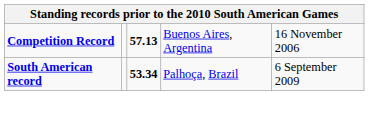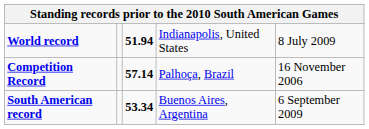 <table class="wikitable" width=75%>
 <tr>
 <th colspan="5">Standing records prior to the 2010 South American Games</th>
 </tr>
 <tr>
+<td><strong><a href='#'>World record</a></strong></td>
+<td></td>
+<td><strong>51.94</strong></td>
+<td><a href='#'>Indianapolis</a>, United States</td>
+<td>8 July 2009</td>
+</tr>
+<tr>
 <td><strong><a href='#'>Competition Record</a></strong></td>
 <td></td>
-<td><strong>57.13</strong></td>
-<td><a href='#'>Buenos Aires</a>, <a href='#'>Argentina</a></td>
+<td><strong>57.14</strong></td>
+<td><a href='#'>Palhoça</a>, <a href='#'>Brazil</a></td>
 <td>16 November 2006</td>
 </tr>
 <tr>
 <td><strong><a href='#'>South American record</a></strong></td>
 <td></td>
 <td><strong>53.34</strong></td>
-<td><a href='#'>Palhoça</a>, <a href='#'>Brazil</a></td>
+<td><a href='#'>Buenos Aires</a>, <a href='#'>Argentina</a></td>
 <td>6 September 2009</td>
 </tr>
 </table>
